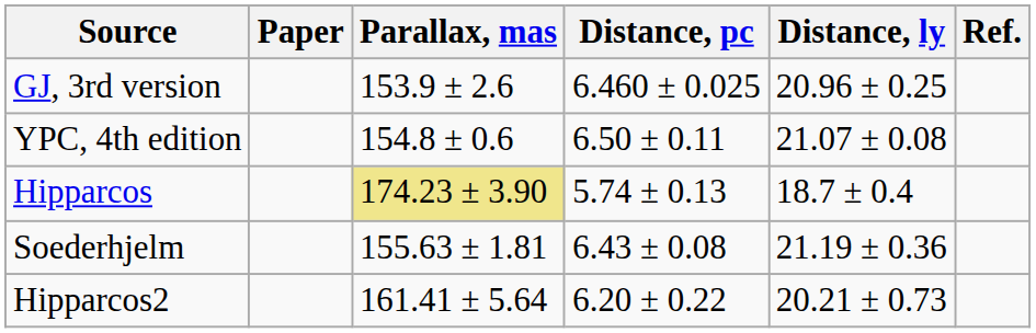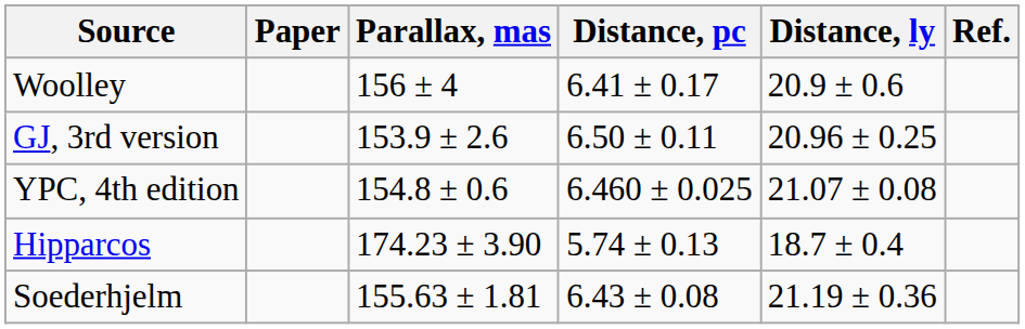 <table class="wikitable">
 <tr>
 <th>Source</th>
 <th>Paper</th>
 <th>Parallax, <a href='#'>mas</a></th>
 <th>Distance, <a href='#'>pc</a></th>
 <th>Distance, <a href='#'>ly</a></th>
 <th>Ref.</th>
 </tr>
 <tr>
+<td><abbr>Woolley</abbr></td>
+<td></td>
+<td>156 ± 4</td>
+<td>6.41 ± 0.17</td>
+<td>20.9 ± 0.6</td>
+<td></td>
+</tr>
+<tr>
 <td><a href='#'>GJ</a>, 3rd version</td>
 <td></td>
 <td>153.9 ± 2.6</td>
-<td>6.460 ± 0.025</td>
+<td>6.50 ± 0.11</td>
 <td>20.96 ± 0.25</td>
 <td></td>
 </tr>
 <tr>
 <td><abbr>YPC</abbr>, 4th edition</td>
 <td></td>
 <td>154.8 ± 0.6</td>
-<td>6.50 ± 0.11</td>
+<td>6.460 ± 0.025</td>
 <td>21.07 ± 0.08</td>
 <td></td>
 </tr>
 <tr>
 <td><a href='#'>Hipparcos</a></td>
 <td></td>
-<td style="background: khaki;">174.23 ± 3.90</td>
+<td>174.23 ± 3.90</td>
 <td>5.74 ± 0.13</td>
 <td>18.7 ± 0.4</td>
 <td></td>
 </tr>
 <tr>
 <td><abbr>Soederhjelm</abbr></td>
 <td></td>
 <td>155.63 ± 1.81</td>
 <td>6.43 ± 0.08</td>
 <td>21.19 ± 0.36</td>
 <td></td>
 </tr>
-<tr>
-<td><abbr>Hipparcos2</abbr></td>
-<td></td>
-<td>161.41 ± 5.64</td>
-<td>6.20 ± 0.22</td>
-<td>20.21 ± 0.73</td>
-<td></td>
-</tr>
 </table>
